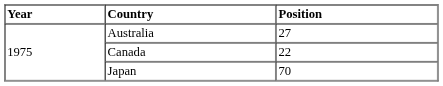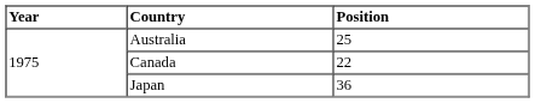 <table border="1" cellspacing="0" cellpadding="2" style="width:550px;">
 <tr>
 <th align="left">Year</th>
 <th align="left">Country</th>
 <th align="left">Position</th>
 </tr>
 <tr>
 <td align="left" rowspan="3">1975</td>
 <td align="left">Australia</td>
-<td align="left">27</td>
+<td align="left">25</td>
 </tr>
 <tr>
 <td align="left">Canada</td>
 <td align="left">22</td>
 </tr>
 <tr>
 <td align="left">Japan</td>
-<td align="left">70</td>
+<td align="left">36</td>
 </tr>
 </table>
